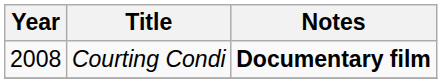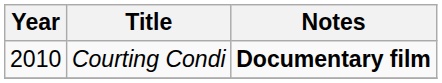 <table class="sortable wikitable">
 <tr>
 <th>Year</th>
 <th>Title</th>
 <th>Notes</th>
 </tr>
 <tr>
-<td>2008</td>
+<td>2010</td>
 <td><em>Courting Condi</em></td>
 <td><strong>Documentary film</strong></td>
 </tr>
 <tr>
 </tr>
 </table>
